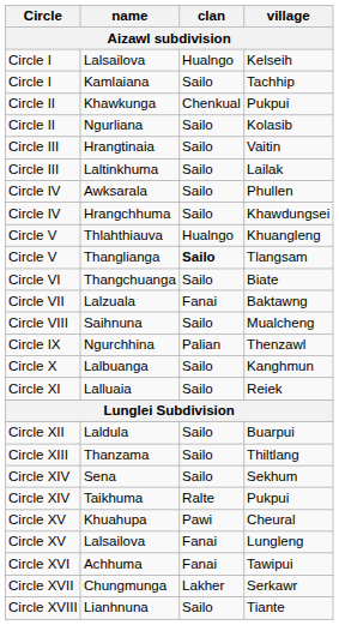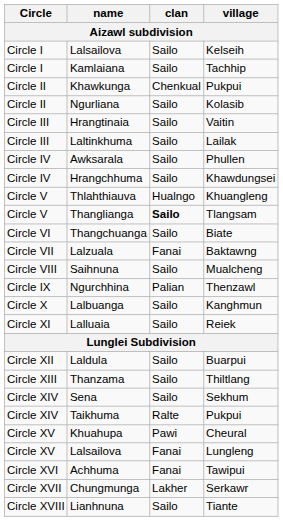 <table class="wikitable sortable">
 <tr>
 <th>Circle</th>
 <th>name</th>
 <th>clan</th>
 <th>village</th>
 </tr>
 <tr>
 <th colspan=4>Aizawl subdivision</th>
 </tr>
 <tr>
 <td>Circle I</td>
 <td>Lalsailova</td>
-<td>Hualngo</td>
+<td>Sailo</td>
 <td>Kelseih</td>
 </tr>
 <tr>
 <td>Circle I</td>
 <td>Kamlaiana</td>
 <td>Sailo</td>
 <td>Tachhip</td>
 </tr>
 <tr>
 <td>Circle II</td>
 <td>Khawkunga</td>
 <td>Chenkual</td>
 <td>Pukpui</td>
 </tr>
 <tr>
 <td>Circle II</td>
 <td>Ngurliana</td>
 <td>Sailo</td>
 <td>Kolasib</td>
 </tr>
 <tr>
 <td>Circle III</td>
 <td>Hrangtinaia</td>
 <td>Sailo</td>
 <td>Vaitin</td>
 </tr>
 <tr>
 <td>Circle III</td>
 <td>Laltinkhuma</td>
 <td>Sailo</td>
 <td>Lailak</td>
 </tr>
 <tr>
 <td>Circle IV</td>
 <td>Awksarala</td>
 <td>Sailo</td>
 <td>Phullen</td>
 </tr>
 <tr>
 <td>Circle IV</td>
 <td>Hrangchhuma</td>
 <td>Sailo</td>
 <td>Khawdungsei</td>
 </tr>
 <tr>
 <td>Circle V</td>
 <td>Thlahthiauva</td>
 <td>Hualngo</td>
 <td>Khuangleng</td>
 </tr>
 <tr>
 <td>Circle V</td>
 <td>Thanglianga</td>
 <td><strong>Sailo</strong></td>
 <td>Tlangsam</td>
 </tr>
 <tr>
 <td>Circle VI</td>
 <td>Thangchuanga</td>
 <td>Sailo</td>
 <td>Biate</td>
 </tr>
 <tr>
 <td>Circle VII</td>
 <td>Lalzuala</td>
 <td>Fanai</td>
 <td>Baktawng</td>
 </tr>
 <tr>
 <td>Circle VIII</td>
 <td>Saihnuna</td>
 <td>Sailo</td>
 <td>Mualcheng</td>
 </tr>
 <tr>
 <td>Circle IX</td>
 <td>Ngurchhina</td>
 <td>Palian</td>
 <td>Thenzawl</td>
 </tr>
 <tr>
 <td>Circle X</td>
 <td>Lalbuanga</td>
 <td>Sailo</td>
 <td>Kanghmun</td>
 </tr>
 <tr>
 <td>Circle XI</td>
 <td>Lalluaia</td>
 <td>Sailo</td>
 <td>Reiek</td>
 </tr>
 <tr>
 <th colspan=4>Lunglei Subdivision</th>
 </tr>
 <tr>
 <td>Circle XII</td>
 <td>Laldula</td>
 <td>Sailo</td>
 <td>Buarpui</td>
 </tr>
 <tr>
 <td>Circle XIII</td>
 <td>Thanzama</td>
 <td>Sailo</td>
 <td>Thiltlang</td>
 </tr>
 <tr>
 <td>Circle XIV</td>
 <td>Sena</td>
 <td>Sailo</td>
 <td>Sekhum</td>
 </tr>
 <tr>
 <td>Circle XIV</td>
 <td>Taikhuma</td>
 <td>Ralte</td>
 <td>Pukpui</td>
 </tr>
 <tr>
 <td>Circle XV</td>
 <td>Khuahupa</td>
 <td>Pawi</td>
 <td>Cheural</td>
 </tr>
 <tr>
 <td>Circle XV</td>
 <td>Lalsailova</td>
 <td>Fanai</td>
 <td>Lungleng</td>
 </tr>
 <tr>
 <td>Circle XVI</td>
 <td>Achhuma</td>
 <td>Fanai</td>
 <td>Tawipui</td>
 </tr>
 <tr>
 <td>Circle XVII</td>
 <td>Chungmunga</td>
 <td>Lakher</td>
 <td>Serkawr</td>
 </tr>
 <tr>
 <td>Circle XVIII</td>
 <td>Lianhnuna</td>
 <td>Sailo</td>
 <td>Tiante</td>
 </tr>
 </table>
